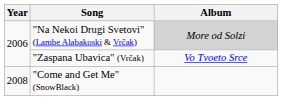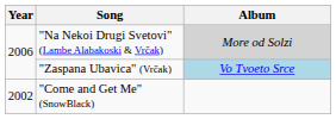 <table class="wikitable">
 <tr>
 <th align="center">Year</th>
 <th align="center" width="180">Song</th>
 <th align="center" width="180">Album</th>
 </tr>
 <tr>
 <td rowspan="2">2006</td>
 <td>"Na Nekoi Drugi Svetovi" <small>(<a href='#'>Lambe Alabakoski</a> & <a href='#'>Vrčak</a>) </small></td>
 <td align="center" style="background: lightgrey;"><em>More od Solzi</em></td>
 </tr>
 <tr>
 <td>"Zaspana Ubavica" <small> (Vrčak) </small></td>
-<td align="center"><em><a href='#'>Vo Tvoeto Srce</a></em></td>
+<td align="center" style="background: lightblue;"><em><a href='#'>Vo Tvoeto Srce</a></em></td>
 </tr>
 <tr>
-<td>2008</td>
+<td>2002</td>
 <td>"Come and Get Me" <small> (SnowBlack) </small></td>
 <td></td>
 </tr>
 </table>
